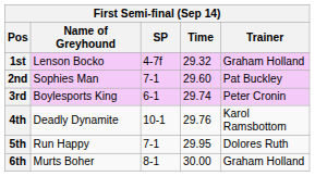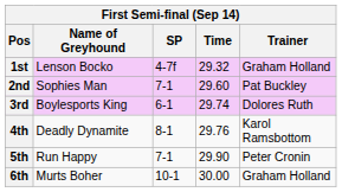 <table class="wikitable">
 <tr>
 <th colspan="6">First Semi-final (Sep 14)</th>
 </tr>
 <tr>
 <th width=30>Pos</th>
 <th width=150>Name of Greyhound</th>
 <th width=50>SP</th>
 <th width=50>Time</th>
 <th width=120>Trainer</th>
 </tr>
 <tr style="background: #f4caf9;">
 <th>1st</th>
 <td>Lenson Bocko</td>
 <td>4-7f</td>
 <td>29.32</td>
 <td>Graham Holland</td>
 </tr>
 <tr style="background: #f4caf9;">
 <th>2nd</th>
 <td>Sophies Man</td>
 <td>7-1</td>
 <td>29.60</td>
 <td>Pat Buckley</td>
 </tr>
 <tr style="background: #f4caf9;">
 <th>3rd</th>
 <td>Boylesports King</td>
 <td>6-1</td>
 <td>29.74</td>
-<td>Peter Cronin</td>
+<td>Dolores Ruth</td>
 </tr>
 <tr>
 <th>4th</th>
 <td>Deadly Dynamite</td>
-<td>10-1</td>
+<td>8-1</td>
 <td>29.76</td>
 <td>Karol Ramsbottom</td>
 </tr>
 <tr>
 <th>5th</th>
 <td>Run Happy</td>
 <td>7-1</td>
-<td>29.95</td>
-<td>Dolores Ruth</td>
+<td>29.90</td>
+<td>Peter Cronin</td>
 </tr>
 <tr>
 <th>6th</th>
 <td>Murts Boher</td>
-<td>8-1</td>
+<td>10-1</td>
 <td>30.00</td>
 <td>Graham Holland</td>
 </tr>
 </table>
